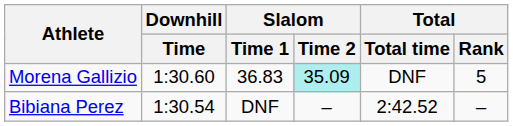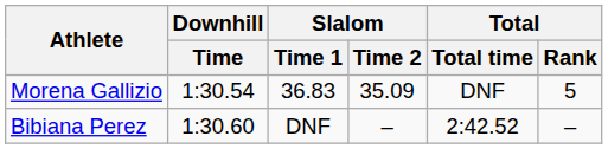 <table class="wikitable" style="font-size:90%">
 <tr>
 <th rowspan="2">Athlete</th>
 <th>Downhill</th>
 <th colspan="2">Slalom</th>
 <th colspan="2">Total</th>
 </tr>
 <tr>
 <th>Time</th>
 <th>Time 1</th>
 <th>Time 2</th>
 <th>Total time</th>
 <th>Rank</th>
 </tr>
 <tr>
 <td><a href='#'>Morena Gallizio</a></td>
-<td align="center">1:30.60</td>
+<td align="center">1:30.54</td>
 <td align="center">36.83</td>
-<td align="center" style="background: paleturquoise;">35.09</td>
+<td align="center">35.09</td>
 <td align="center">DNF</td>
 <td align="center">5</td>
 </tr>
 <tr>
 <td><a href='#'>Bibiana Perez</a></td>
-<td align="center">1:30.54</td>
+<td align="center">1:30.60</td>
 <td align="center">DNF</td>
 <td align="center">–</td>
 <td align="center">2:42.52</td>
 <td align="center">–</td>
 </tr>
 </table>
